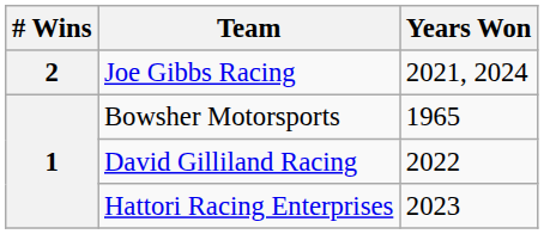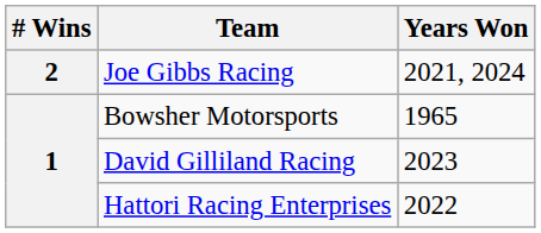 <table class="wikitable" style="font-size: 95%;">
 <tr>
 <th># Wins</th>
 <th>Team</th>
 <th>Years Won</th>
 </tr>
 <tr>
 <th rowspan="1">2</th>
 <td><a href='#'>Joe Gibbs Racing</a></td>
 <td>2021, 2024</td>
 </tr>
 <tr>
 <th rowspan="3">1</th>
 <td>Bowsher Motorsports</td>
 <td>1965</td>
 </tr>
 <tr>
 <td><a href='#'>David Gilliland Racing</a></td>
-<td>2022</td>
+<td>2023</td>
 </tr>
 <tr>
 <td><a href='#'>Hattori Racing Enterprises</a></td>
-<td>2023</td>
+<td>2022</td>
 </tr>
 </table>
